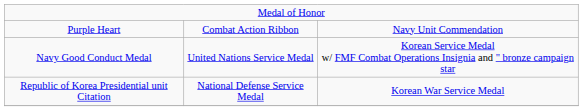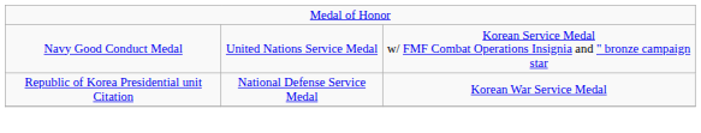 <table class="wikitable" style="margin:1em auto; text-align:center;">
 <tr>
 <td colspan="3"><a href='#'>Medal of Honor</a></td>
-</tr>
-<tr>
-<td><a href='#'>Purple Heart</a></td>
-<td><a href='#'>Combat Action Ribbon</a></td>
-<td><a href='#'>Navy Unit Commendation</a></td>
 </tr>
 <tr>
 <td><a href='#'>Navy Good Conduct Medal</a></td>
 <td><a href='#'>United Nations Service Medal</a></td>
 <td><a href='#'>Korean Service Medal</a><br>w/ <a href='#'>FMF Combat Operations Insignia</a> and <a href='#'>" bronze campaign star</a></td>
 </tr>
 <tr>
 <td><a href='#'>Republic of Korea Presidential unit Citation</a></td>
 <td><a href='#'>National Defense Service Medal</a></td>
 <td><a href='#'>Korean War Service Medal</a></td>
 </tr>
 <tr>
 </tr>
 </table>
